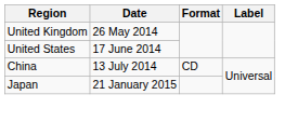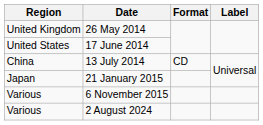 <table class="wikitable sortable">
 <tr>
 <th>Region</th>
 <th>Date</th>
 <th>Format</th>
 <th>Label</th>
 </tr>
 <tr>
 <td>United Kingdom</td>
 <td>26 May 2014</td>
 <td rowspan="2"></td>
 <td rowspan="2"></td>
 </tr>
 <tr>
 <td>United States</td>
 <td>17 June 2014</td>
 </tr>
 <tr>
 <td>China</td>
 <td>13 July 2014</td>
 <td>CD</td>
 <td rowspan="2">Universal</td>
 </tr>
 <tr>
 <td>Japan</td>
 <td>21 January 2015</td>
 <td></td>
 </tr>
+<tr>
+<td>Various<br></td>
+<td>6 November 2015</td>
+<td></td>
+<td></td>
+</tr>
+<tr>
+<td>Various<br></td>
+<td>2 August 2024</td>
+<td></td>
+<td></td>
+</tr>
 </table>
